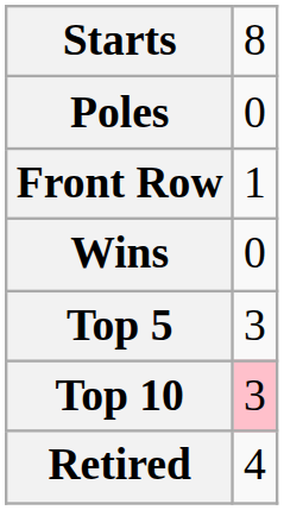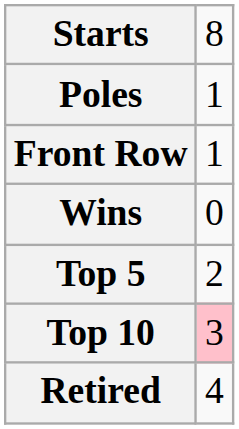 <table class="wikitable" style="text-align:center">
 <tr>
 <th>Starts</th>
 <td>8</td>
 </tr>
 <tr>
 <th>Poles</th>
-<td>0</td>
+<td>1</td>
 </tr>
 <tr>
 <th>Front Row</th>
 <td>1</td>
 </tr>
 <tr>
 <th>Wins</th>
 <td>0</td>
 </tr>
 <tr>
 <th>Top 5</th>
-<td>3</td>
+<td>2</td>
 </tr>
 <tr>
 <th>Top 10</th>
 <td style="background: pink;">3</td>
 </tr>
 <tr>
 <th>Retired</th>
 <td>4</td>
 </tr>
 </table>
